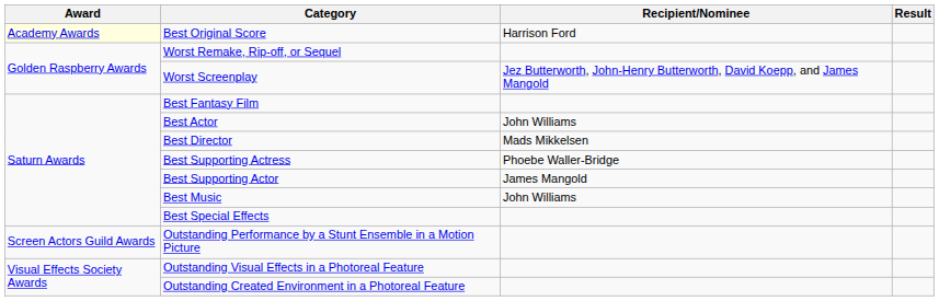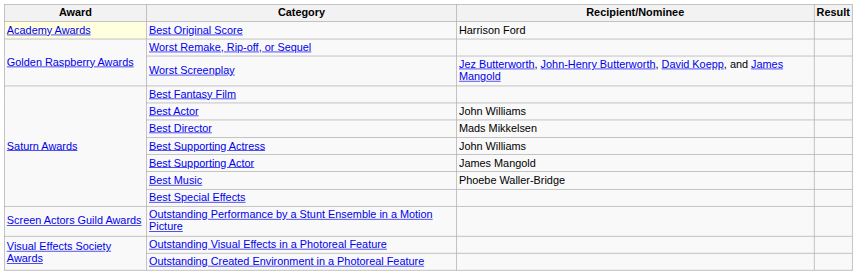 <table class="sortable wikitable">
 <tr>
 <th>Award</th>
 <th>Category</th>
 <th>Recipient/Nominee</th>
 <th>Result</th>
 </tr>
 <tr>
 <td style="background: lightyellow;"><a href='#'>Academy Awards</a></td>
 <td><a href='#'>Best Original Score</a></td>
 <td>Harrison Ford</td>
 <td></td>
 </tr>
 <tr>
 <td rowspan="2"><a href='#'>Golden Raspberry Awards</a></td>
 <td><a href='#'>Worst Remake, Rip-off, or Sequel</a></td>
 <td></td>
 <td></td>
 </tr>
 <tr>
 <td><a href='#'>Worst Screenplay</a></td>
 <td><a href='#'>Jez Butterworth</a>, <a href='#'>John-Henry Butterworth</a>, <a href='#'>David Koepp</a>, and <a href='#'>James Mangold</a></td>
 <td></td>
 </tr>
 <tr>
 <td rowspan="7"><a href='#'>Saturn Awards</a></td>
 <td><a href='#'>Best Fantasy Film</a></td>
 <td></td>
 <td></td>
 </tr>
 <tr>
 <td><a href='#'>Best Actor</a></td>
 <td>John Williams</td>
 <td></td>
 </tr>
 <tr>
 <td><a href='#'>Best Director</a></td>
 <td>Mads Mikkelsen</td>
 <td></td>
 </tr>
 <tr>
 <td><a href='#'>Best Supporting Actress</a></td>
-<td>Phoebe Waller-Bridge</td>
+<td>John Williams</td>
 <td></td>
 </tr>
 <tr>
 <td><a href='#'>Best Supporting Actor</a></td>
 <td>James Mangold</td>
 <td></td>
 </tr>
 <tr>
 <td><a href='#'>Best Music</a></td>
-<td>John Williams</td>
+<td>Phoebe Waller-Bridge</td>
 <td></td>
 </tr>
 <tr>
 <td><a href='#'>Best Special Effects</a></td>
 <td></td>
 <td></td>
 </tr>
 <tr>
 <td><a href='#'>Screen Actors Guild Awards</a></td>
 <td><a href='#'>Outstanding Performance by a Stunt Ensemble in a Motion Picture</a></td>
 <td></td>
 <td></td>
 </tr>
 <tr>
 <td rowspan="2"><a href='#'>Visual Effects Society Awards</a></td>
 <td><a href='#'>Outstanding Visual Effects in a Photoreal Feature</a></td>
 <td></td>
 <td></td>
 </tr>
 <tr>
 <td><a href='#'>Outstanding Created Environment in a Photoreal Feature</a></td>
 <td></td>
 <td></td>
 </tr>
 </table>
